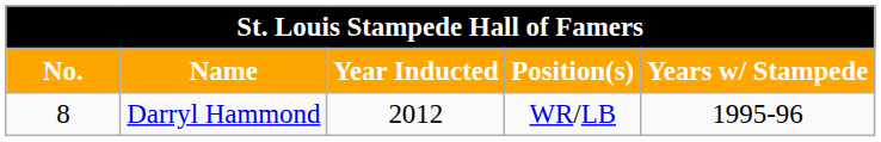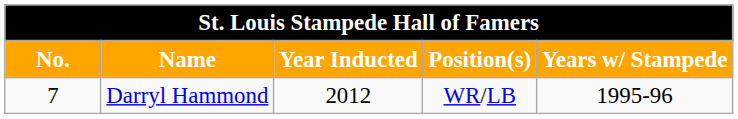 <table class="wikitable sortable">
 <tr>
 <td colspan="5" style= "background: black; color: white" align="center"><strong>St. Louis Stampede Hall of Famers</strong></td>
 </tr>
 <tr>
 <th width=60px style="background: orange; color: white">No.</th>
 <th style="background: orange; color: white">Name</th>
 <th style="background: orange; color: white">Year Inducted</th>
 <th style="background: orange; color: white">Position(s)</th>
 <th style="background: orange; color: white">Years w/ Stampede</th>
 </tr>
 <tr>
-<td style="text-align:center;">8</td>
+<td style="text-align:center;">7</td>
 <td><a href='#'>Darryl Hammond</a></td>
 <td style="text-align:center;">2012</td>
 <td style="text-align:center;"><a href='#'>WR</a>/<a href='#'>LB</a></td>
 <td style="text-align:center;">1995-96</td>
 </tr>
 </table>
